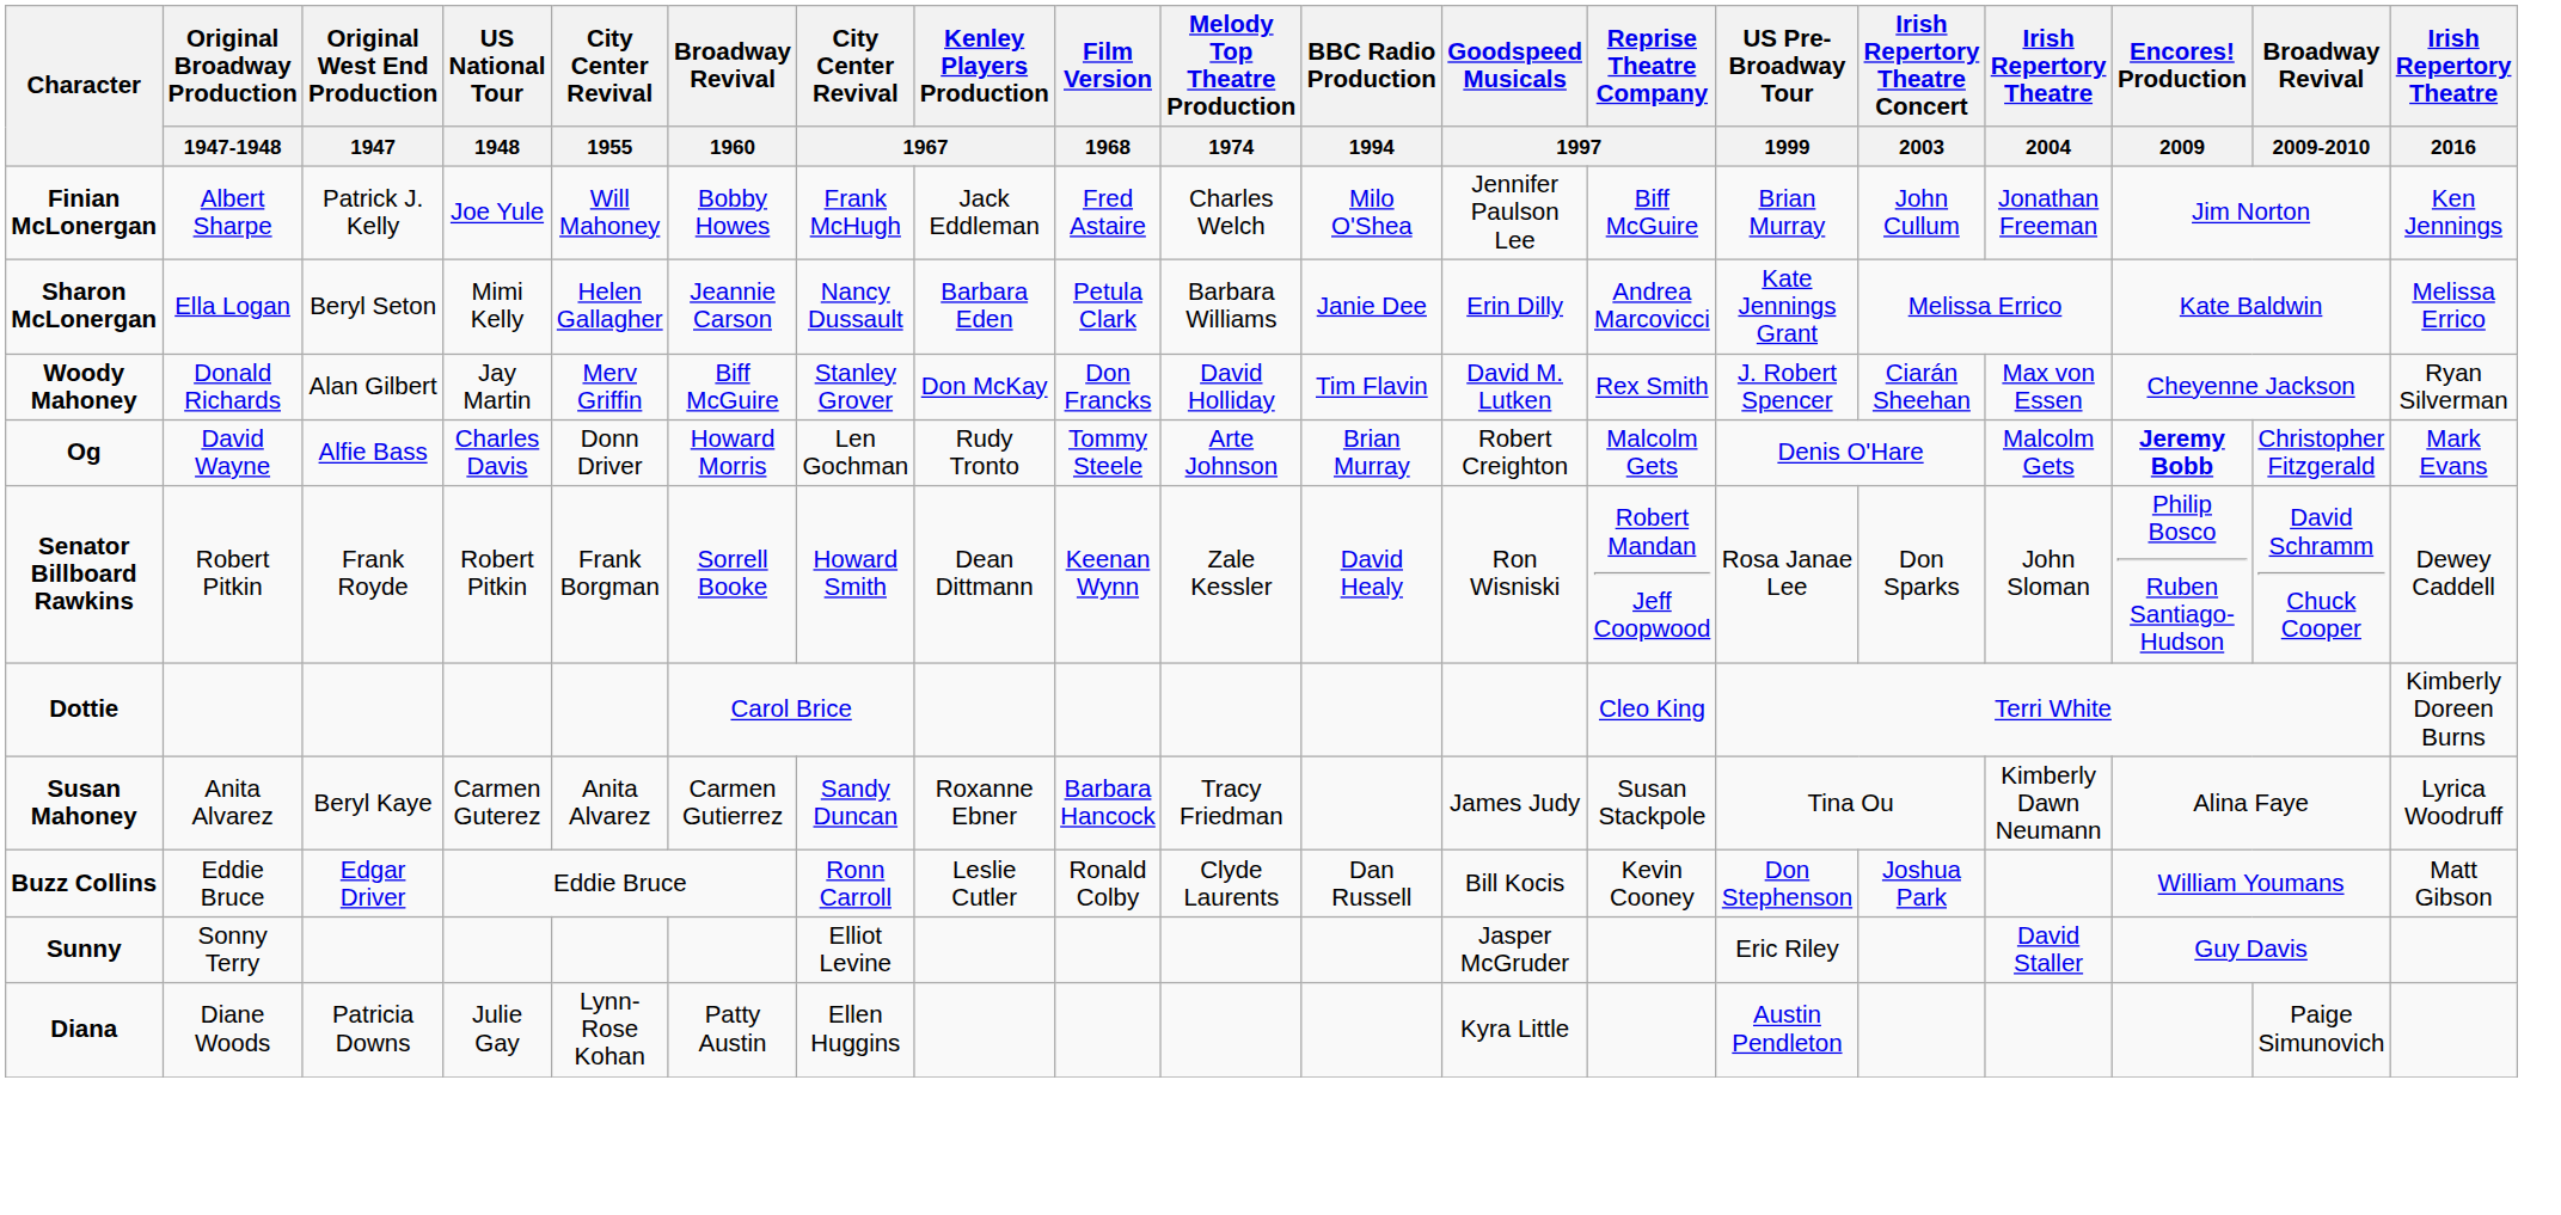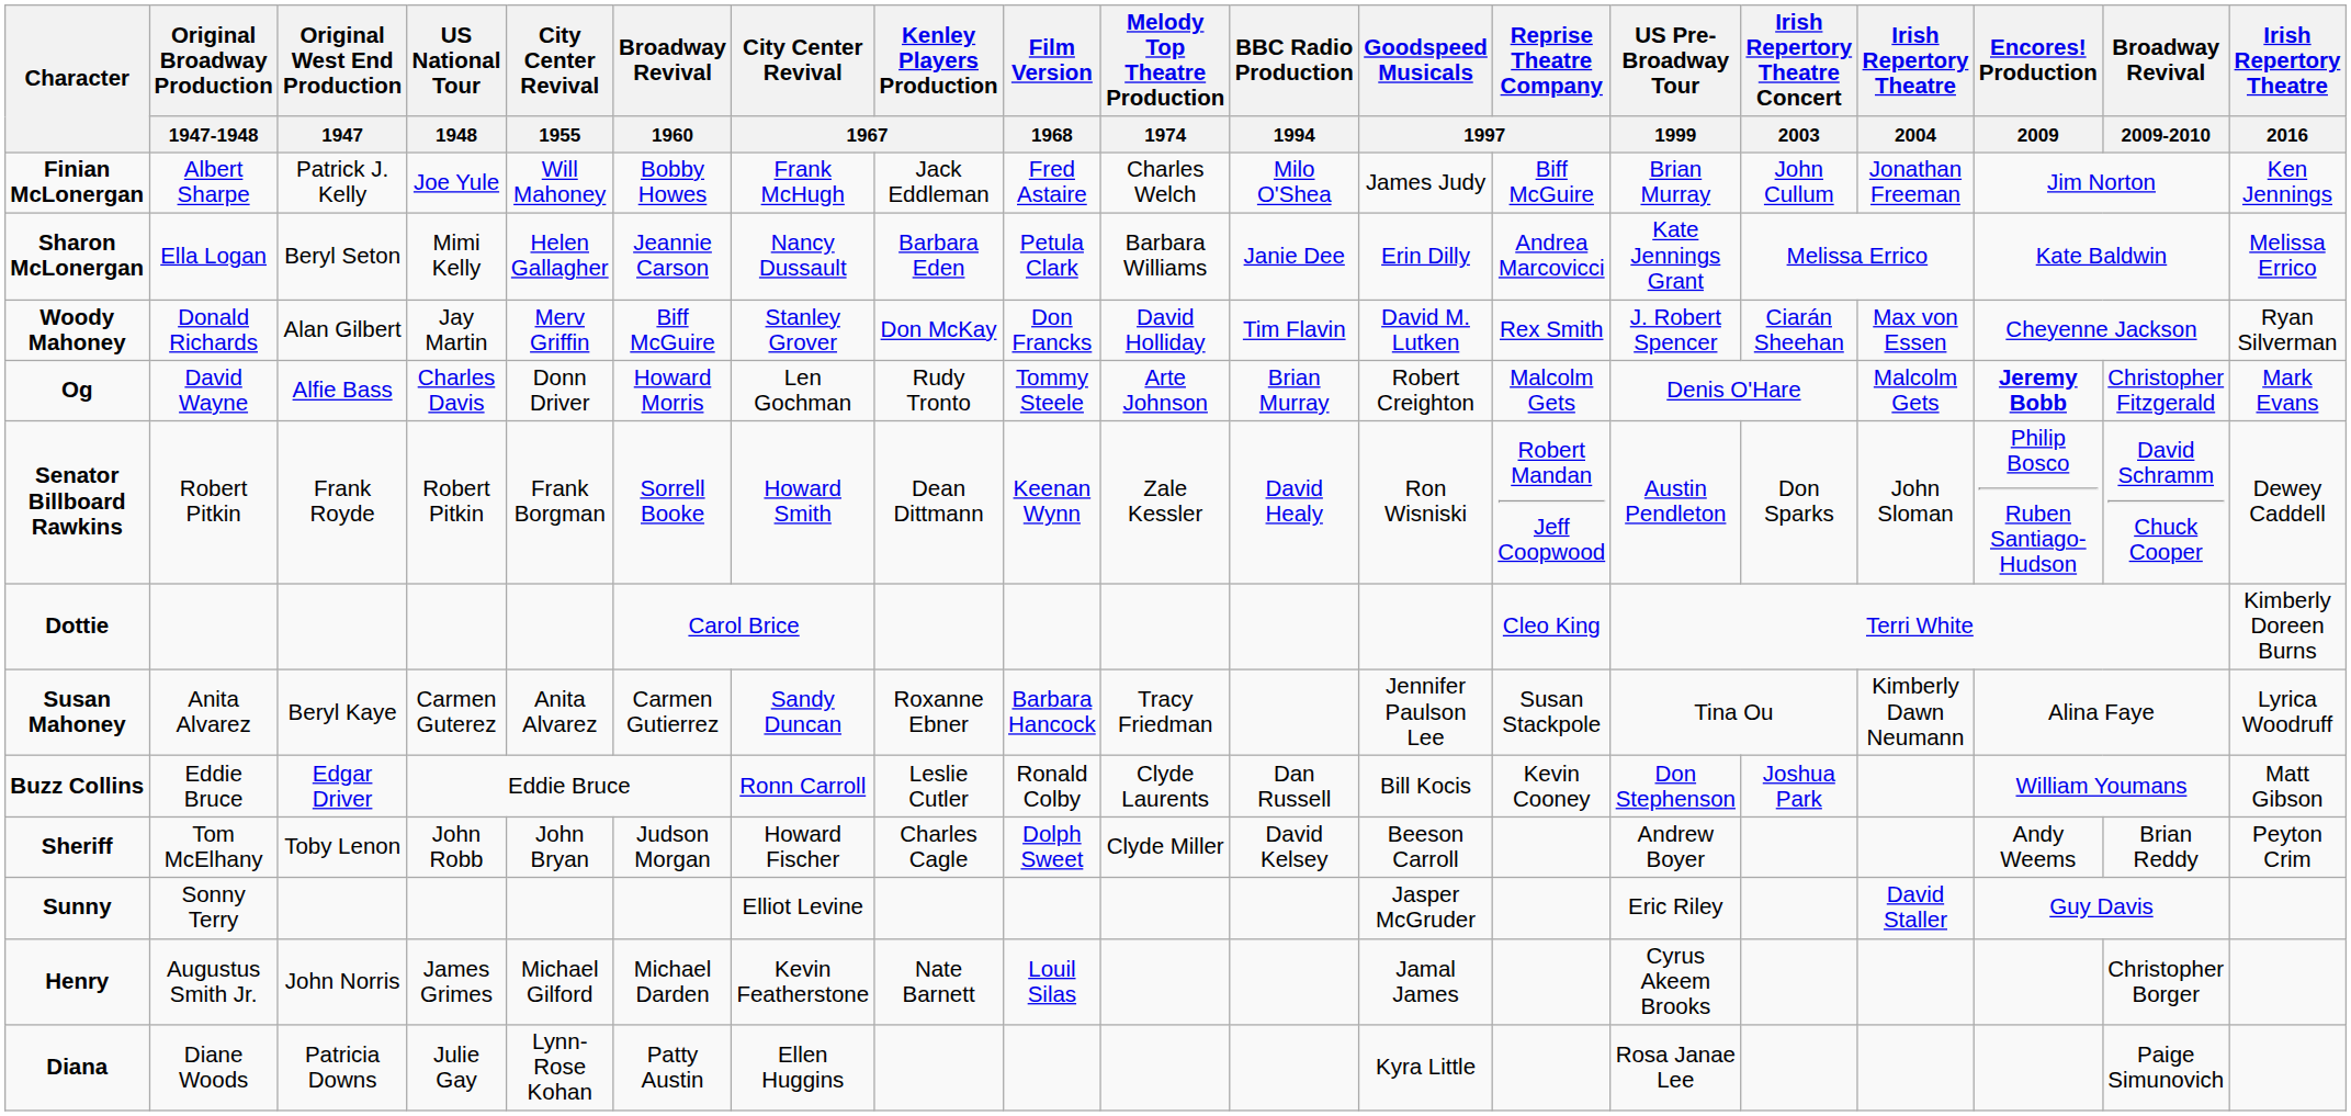 <table class="wikitable" style="text-align:center" border="1">
 <tr>
 <th ! rowspan="2">Character</th>
 <th>Original Broadway Production</th>
 <th>Original West End Production</th>
 <th>US National Tour</th>
 <th>City Center Revival</th>
 <th>Broadway Revival</th>
 <th>City Center Revival</th>
 <th><a href='#'>Kenley Players</a> Production</th>
 <th><a href='#'>Film Version</a></th>
 <th><a href='#'>Melody Top Theatre</a> Production</th>
 <th>BBC Radio Production</th>
 <th><a href='#'>Goodspeed Musicals</a></th>
 <th><a href='#'>Reprise Theatre Company</a></th>
 <th>US Pre-Broadway Tour</th>
 <th><a href='#'>Irish Repertory Theatre</a> Concert</th>
 <th><a href='#'>Irish Repertory Theatre</a></th>
 <th><a href='#'>Encores!</a> Production</th>
 <th>Broadway Revival</th>
 <th><a href='#'>Irish Repertory Theatre</a></th>
 </tr>
 <tr>
 <th><small>1947-1948</small></th>
 <th><small>1947</small></th>
 <th><small>1948</small></th>
 <th><small>1955</small></th>
 <th><small>1960</small></th>
 <th colspan="2"><small>1967</small></th>
 <th><small>1968</small></th>
 <th><small>1974</small></th>
 <th><small>1994</small></th>
 <th colspan="2"><small>1997</small></th>
 <th><small>1999</small></th>
 <th><small>2003</small></th>
 <th><small>2004</small></th>
 <th><small>2009</small></th>
 <th><small>2009-2010</small></th>
 <th><small>2016</small></th>
 </tr>
 <tr>
 <td><strong>Finian McLonergan</strong></td>
 <td><a href='#'>Albert Sharpe</a></td>
 <td>Patrick J. Kelly</td>
 <td><a href='#'>Joe Yule</a></td>
 <td><a href='#'>Will Mahoney</a></td>
 <td><a href='#'>Bobby Howes</a></td>
 <td><a href='#'>Frank McHugh</a></td>
 <td>Jack Eddleman</td>
 <td><a href='#'>Fred Astaire</a></td>
 <td>Charles Welch</td>
 <td><a href='#'>Milo O'Shea</a></td>
-<td>Jennifer Paulson Lee</td>
+<td>James Judy</td>
 <td><a href='#'>Biff McGuire</a></td>
 <td><a href='#'>Brian Murray</a></td>
 <td><a href='#'>John Cullum</a></td>
 <td><a href='#'>Jonathan Freeman</a></td>
 <td colspan="2"><a href='#'>Jim Norton</a></td>
 <td><a href='#'>Ken Jennings</a></td>
 </tr>
 <tr>
 <td><strong>Sharon McLonergan</strong></td>
 <td><a href='#'>Ella Logan</a></td>
 <td>Beryl Seton</td>
 <td>Mimi Kelly</td>
 <td><a href='#'>Helen Gallagher</a></td>
 <td><a href='#'>Jeannie Carson</a></td>
 <td><a href='#'>Nancy Dussault</a></td>
 <td><a href='#'>Barbara Eden</a></td>
 <td><a href='#'>Petula Clark</a></td>
 <td>Barbara Williams</td>
 <td><a href='#'>Janie Dee</a></td>
 <td><a href='#'>Erin Dilly</a></td>
 <td><a href='#'>Andrea Marcovicci</a></td>
 <td><a href='#'>Kate Jennings Grant</a></td>
 <td colspan="2"><a href='#'>Melissa Errico</a></td>
 <td colspan="2"><a href='#'>Kate Baldwin</a></td>
 <td><a href='#'>Melissa Errico</a></td>
 </tr>
 <tr>
 <td><strong>Woody Mahoney</strong></td>
 <td><a href='#'>Donald Richards</a></td>
 <td>Alan Gilbert</td>
 <td>Jay Martin</td>
 <td><a href='#'>Merv Griffin</a></td>
 <td><a href='#'>Biff McGuire</a></td>
 <td><a href='#'>Stanley Grover</a></td>
 <td><a href='#'>Don McKay</a></td>
 <td><a href='#'>Don Francks</a></td>
 <td><a href='#'>David Holliday</a></td>
 <td><a href='#'>Tim Flavin</a></td>
 <td><a href='#'>David M. Lutken</a></td>
 <td><a href='#'>Rex Smith</a></td>
 <td><a href='#'>J. Robert Spencer</a></td>
 <td><a href='#'>Ciarán Sheehan</a></td>
 <td><a href='#'>Max von Essen</a></td>
 <td colspan="2"><a href='#'>Cheyenne Jackson</a></td>
 <td>Ryan Silverman</td>
 </tr>
 <tr>
 <td><strong>Og</strong></td>
 <td><a href='#'>David Wayne</a></td>
 <td><a href='#'>Alfie Bass</a></td>
 <td><a href='#'>Charles Davis</a></td>
 <td>Donn Driver</td>
 <td><a href='#'>Howard Morris</a></td>
 <td>Len Gochman</td>
 <td>Rudy Tronto</td>
 <td><a href='#'>Tommy Steele</a></td>
 <td><a href='#'>Arte Johnson</a></td>
 <td><a href='#'>Brian Murray</a></td>
 <td>Robert Creighton</td>
 <td><a href='#'>Malcolm Gets</a></td>
 <td colspan="2"><a href='#'>Denis O'Hare</a></td>
 <td><a href='#'>Malcolm Gets</a></td>
 <td><strong><a href='#'>Jeremy Bobb</a></strong></td>
 <td><a href='#'>Christopher Fitzgerald</a></td>
 <td><a href='#'>Mark Evans</a></td>
 </tr>
 <tr>
 <td><strong>Senator Billboard Rawkins</strong></td>
 <td>Robert Pitkin</td>
 <td>Frank Royde</td>
 <td>Robert Pitkin</td>
 <td>Frank Borgman</td>
 <td><a href='#'>Sorrell Booke</a></td>
 <td><a href='#'>Howard Smith</a></td>
 <td>Dean Dittmann</td>
 <td><a href='#'>Keenan Wynn</a></td>
 <td>Zale Kessler</td>
 <td><a href='#'>David Healy</a></td>
 <td>Ron Wisniski</td>
 <td><a href='#'>Robert Mandan</a><hr><a href='#'>Jeff Coopwood</a></td>
-<td>Rosa Janae Lee</td>
+<td><a href='#'>Austin Pendleton</a></td>
 <td>Don Sparks</td>
 <td>John Sloman</td>
 <td><a href='#'>Philip Bosco</a><hr><a href='#'>Ruben Santiago-Hudson</a></td>
 <td><a href='#'>David Schramm</a><hr><a href='#'>Chuck Cooper</a></td>
 <td>Dewey Caddell</td>
 </tr>
 <tr>
 <td><strong>Dottie</strong></td>
 <td></td>
 <td></td>
 <td></td>
 <td></td>
 <td colspan="2"><a href='#'>Carol Brice</a></td>
 <td></td>
 <td></td>
 <td></td>
 <td></td>
 <td></td>
 <td><a href='#'>Cleo King</a></td>
 <td colspan="5"><a href='#'>Terri White</a></td>
 <td>Kimberly Doreen Burns</td>
 </tr>
 <tr>
 <td><strong>Susan Mahoney</strong></td>
 <td>Anita Alvarez</td>
 <td>Beryl Kaye</td>
 <td>Carmen Guterez</td>
 <td>Anita Alvarez</td>
 <td>Carmen Gutierrez</td>
 <td><a href='#'>Sandy Duncan</a></td>
 <td>Roxanne Ebner</td>
 <td><a href='#'>Barbara Hancock</a></td>
 <td>Tracy Friedman</td>
 <td></td>
-<td>James Judy</td>
+<td>Jennifer Paulson Lee</td>
 <td>Susan Stackpole</td>
 <td colspan="2">Tina Ou</td>
 <td>Kimberly Dawn Neumann</td>
 <td colspan="2">Alina Faye</td>
 <td>Lyrica Woodruff</td>
 </tr>
 <tr>
 <td><strong>Buzz Collins</strong></td>
 <td>Eddie Bruce</td>
 <td><a href='#'>Edgar Driver</a></td>
 <td colspan="3">Eddie Bruce</td>
 <td><a href='#'>Ronn Carroll</a></td>
 <td>Leslie Cutler</td>
 <td>Ronald Colby</td>
 <td>Clyde Laurents</td>
 <td>Dan Russell</td>
 <td>Bill Kocis</td>
 <td>Kevin Cooney</td>
 <td><a href='#'>Don Stephenson</a></td>
 <td><a href='#'>Joshua Park</a></td>
 <td></td>
 <td colspan="2"><a href='#'>William Youmans</a></td>
 <td>Matt Gibson</td>
 </tr>
 <tr>
+<td><strong>Sheriff</strong></td>
+<td>Tom McElhany</td>
+<td>Toby Lenon</td>
+<td>John Robb</td>
+<td>John Bryan</td>
+<td>Judson Morgan</td>
+<td>Howard Fischer</td>
+<td>Charles Cagle</td>
+<td><a href='#'>Dolph Sweet</a></td>
+<td>Clyde Miller</td>
+<td>David Kelsey</td>
+<td>Beeson Carroll</td>
+<td></td>
+<td>Andrew Boyer</td>
+<td></td>
+<td></td>
+<td>Andy Weems</td>
+<td>Brian Reddy</td>
+<td>Peyton Crim</td>
+</tr>
+<tr>
 <td><strong>Sunny</strong></td>
 <td>Sonny Terry</td>
 <td></td>
 <td></td>
 <td></td>
 <td></td>
 <td>Elliot Levine</td>
 <td></td>
 <td></td>
 <td></td>
 <td></td>
 <td>Jasper McGruder</td>
 <td></td>
 <td>Eric Riley</td>
 <td></td>
 <td><a href='#'>David Staller</a></td>
 <td colspan="2"><a href='#'>Guy Davis</a></td>
 <td></td>
 </tr>
 <tr>
+<td><strong>Henry</strong></td>
+<td>Augustus Smith Jr.</td>
+<td>John Norris</td>
+<td>James Grimes</td>
+<td>Michael Gilford</td>
+<td>Michael Darden</td>
+<td>Kevin Featherstone</td>
+<td>Nate Barnett</td>
+<td><a href='#'>Louil Silas</a></td>
+<td></td>
+<td></td>
+<td>Jamal James</td>
+<td></td>
+<td>Cyrus Akeem Brooks</td>
+<td></td>
+<td></td>
+<td></td>
+<td>Christopher Borger</td>
+<td></td>
+</tr>
+<tr>
 <td><strong>Diana</strong></td>
 <td>Diane Woods</td>
 <td>Patricia Downs</td>
 <td>Julie Gay</td>
 <td>Lynn-Rose Kohan</td>
 <td>Patty Austin</td>
 <td>Ellen Huggins</td>
 <td></td>
 <td></td>
 <td></td>
 <td></td>
 <td>Kyra Little</td>
 <td></td>
-<td><a href='#'>Austin Pendleton</a></td>
+<td>Rosa Janae Lee</td>
 <td></td>
 <td></td>
 <td></td>
 <td>Paige Simunovich</td>
 <td></td>
 </tr>
 </table>
